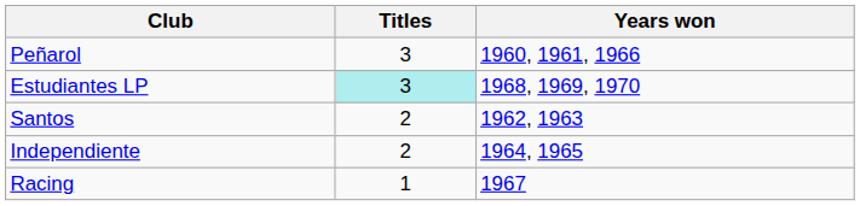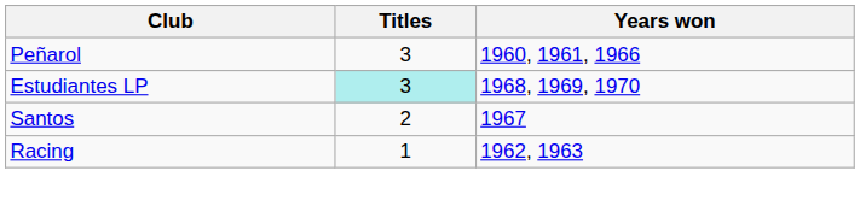 <table class="wikitable sortable"  width=75%>
 <tr>
 <th scope=col>Club</th>
 <th scope=col>Titles</th>
 <th scope=col class="unsortable">Years won</th>
 </tr>
 <tr>
 <td> <a href='#'>Peñarol</a></td>
 <td align=center>3</td>
 <td><a href='#'>1960</a>, <a href='#'>1961</a>, <a href='#'>1966</a></td>
 </tr>
 <tr>
 <td> <a href='#'>Estudiantes LP</a></td>
 <td align=center style="background: paleturquoise;">3</td>
 <td><a href='#'>1968</a>, <a href='#'>1969</a>, <a href='#'>1970</a></td>
 </tr>
 <tr>
 <td> <a href='#'>Santos</a></td>
 <td align=center>2</td>
-<td><a href='#'>1962</a>, <a href='#'>1963</a></td>
-</tr>
-<tr>
-<td> <a href='#'>Independiente</a></td>
-<td align=center>2</td>
-<td><a href='#'>1964</a>, <a href='#'>1965</a></td>
+<td><a href='#'>1967</a></td>
 </tr>
 <tr>
 <td> <a href='#'>Racing</a></td>
 <td align=center>1</td>
-<td><a href='#'>1967</a></td>
+<td><a href='#'>1962</a>, <a href='#'>1963</a></td>
 </tr>
 </table>
